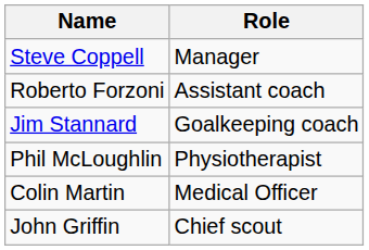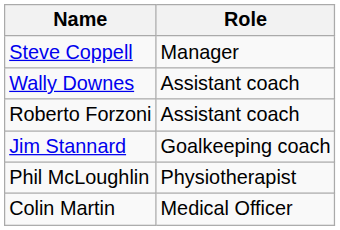 <table class="wikitable">
 <tr>
 <th>Name</th>
 <th>Role</th>
 </tr>
 <tr>
 <td> <a href='#'>Steve Coppell</a></td>
 <td>Manager</td>
+</tr>
+<tr>
+<td> <a href='#'>Wally Downes</a></td>
+<td>Assistant coach</td>
 </tr>
 <tr>
 <td> Roberto Forzoni</td>
 <td>Assistant coach</td>
 </tr>
 <tr>
 <td> <a href='#'>Jim Stannard</a></td>
 <td>Goalkeeping coach</td>
 </tr>
 <tr>
 <td> Phil McLoughlin</td>
 <td>Physiotherapist</td>
 </tr>
 <tr>
 <td> Colin Martin</td>
 <td>Medical Officer</td>
 </tr>
-<tr>
-<td> John Griffin</td>
-<td>Chief scout</td>
-</tr>
 </table>
